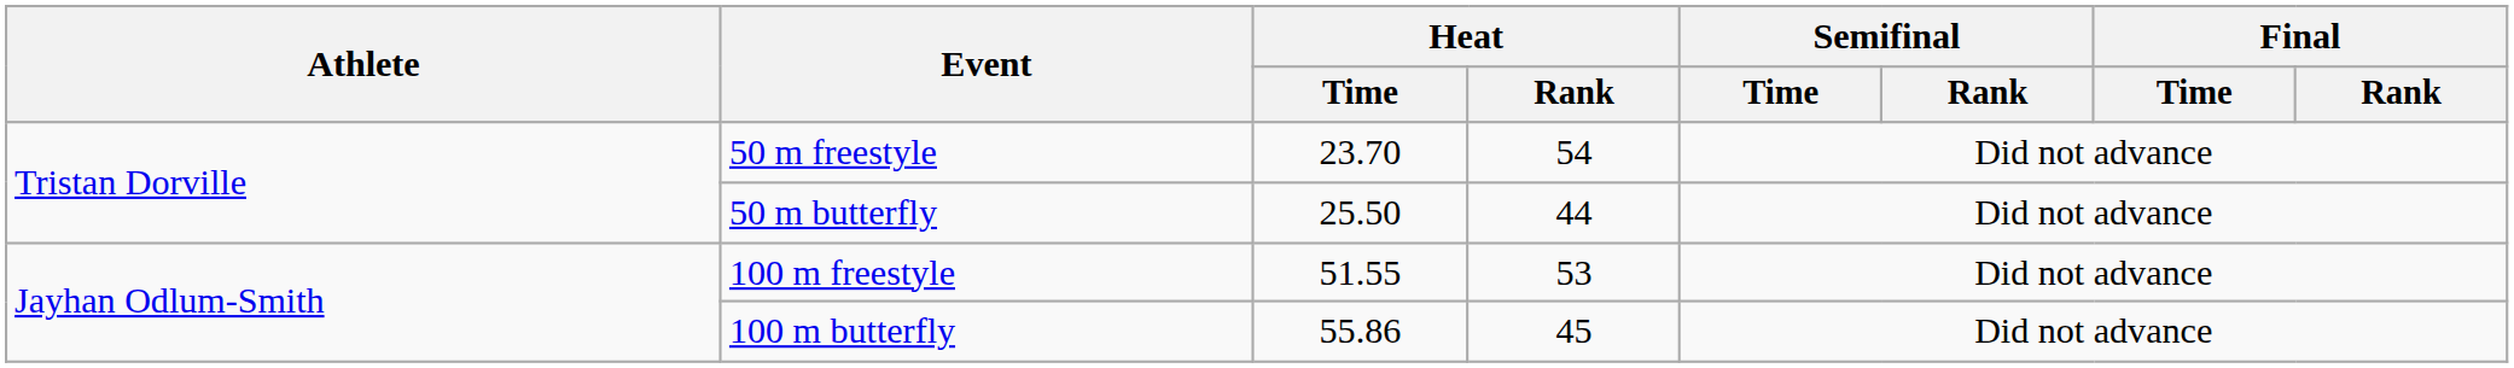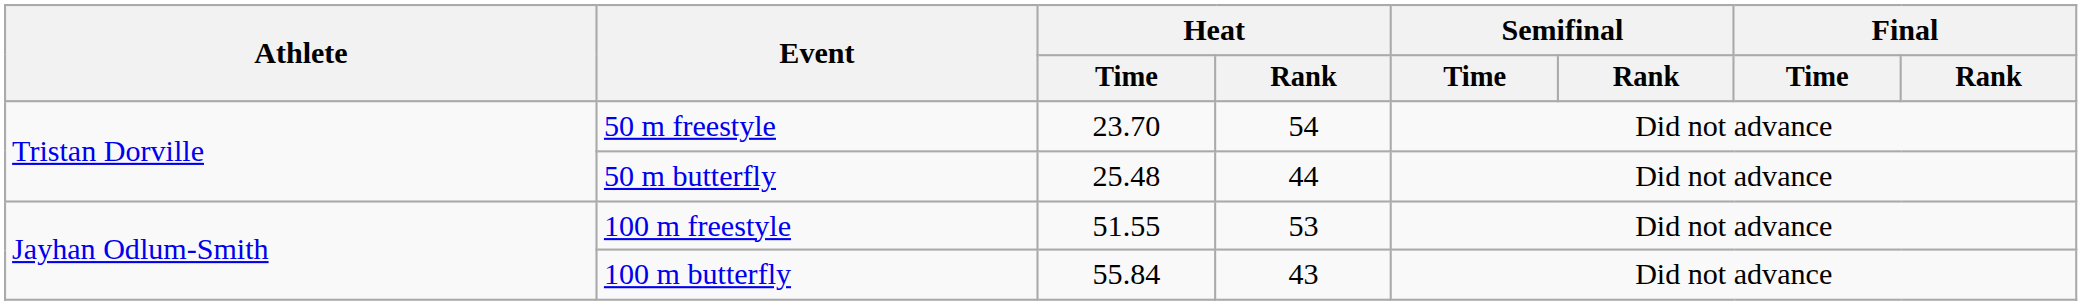 <table class="wikitable" style="text-align:center; font-size:90%; width:50%;">
 <tr>
 <th rowspan="2">Athlete</th>
 <th rowspan="2">Event</th>
 <th colspan="2">Heat</th>
 <th colspan="2">Semifinal</th>
 <th colspan="2">Final</th>
 </tr>
 <tr style="font-size:95%">
 <th>Time</th>
 <th>Rank</th>
 <th>Time</th>
 <th>Rank</th>
 <th>Time</th>
 <th>Rank</th>
 </tr>
 <tr>
 <td align=left rowspan=2><a href='#'>Tristan Dorville</a></td>
 <td align=left><a href='#'>50 m  freestyle</a></td>
 <td>23.70</td>
 <td>54</td>
 <td colspan="4">Did not advance</td>
 </tr>
 <tr>
 <td align=left><a href='#'>50 m butterfly</a></td>
-<td>25.50</td>
+<td>25.48</td>
 <td>44</td>
 <td colspan="4">Did not advance</td>
 </tr>
 <tr>
 <td align=left rowspan=2><a href='#'>Jayhan Odlum-Smith</a></td>
 <td align=left><a href='#'>100 m  freestyle</a></td>
 <td>51.55</td>
 <td>53</td>
 <td colspan="4">Did not advance</td>
 </tr>
 <tr>
 <td align=left><a href='#'>100 m butterfly</a></td>
-<td>55.86</td>
-<td>45</td>
+<td>55.84</td>
+<td>43</td>
 <td colspan="4">Did not advance</td>
 </tr>
 </table>
